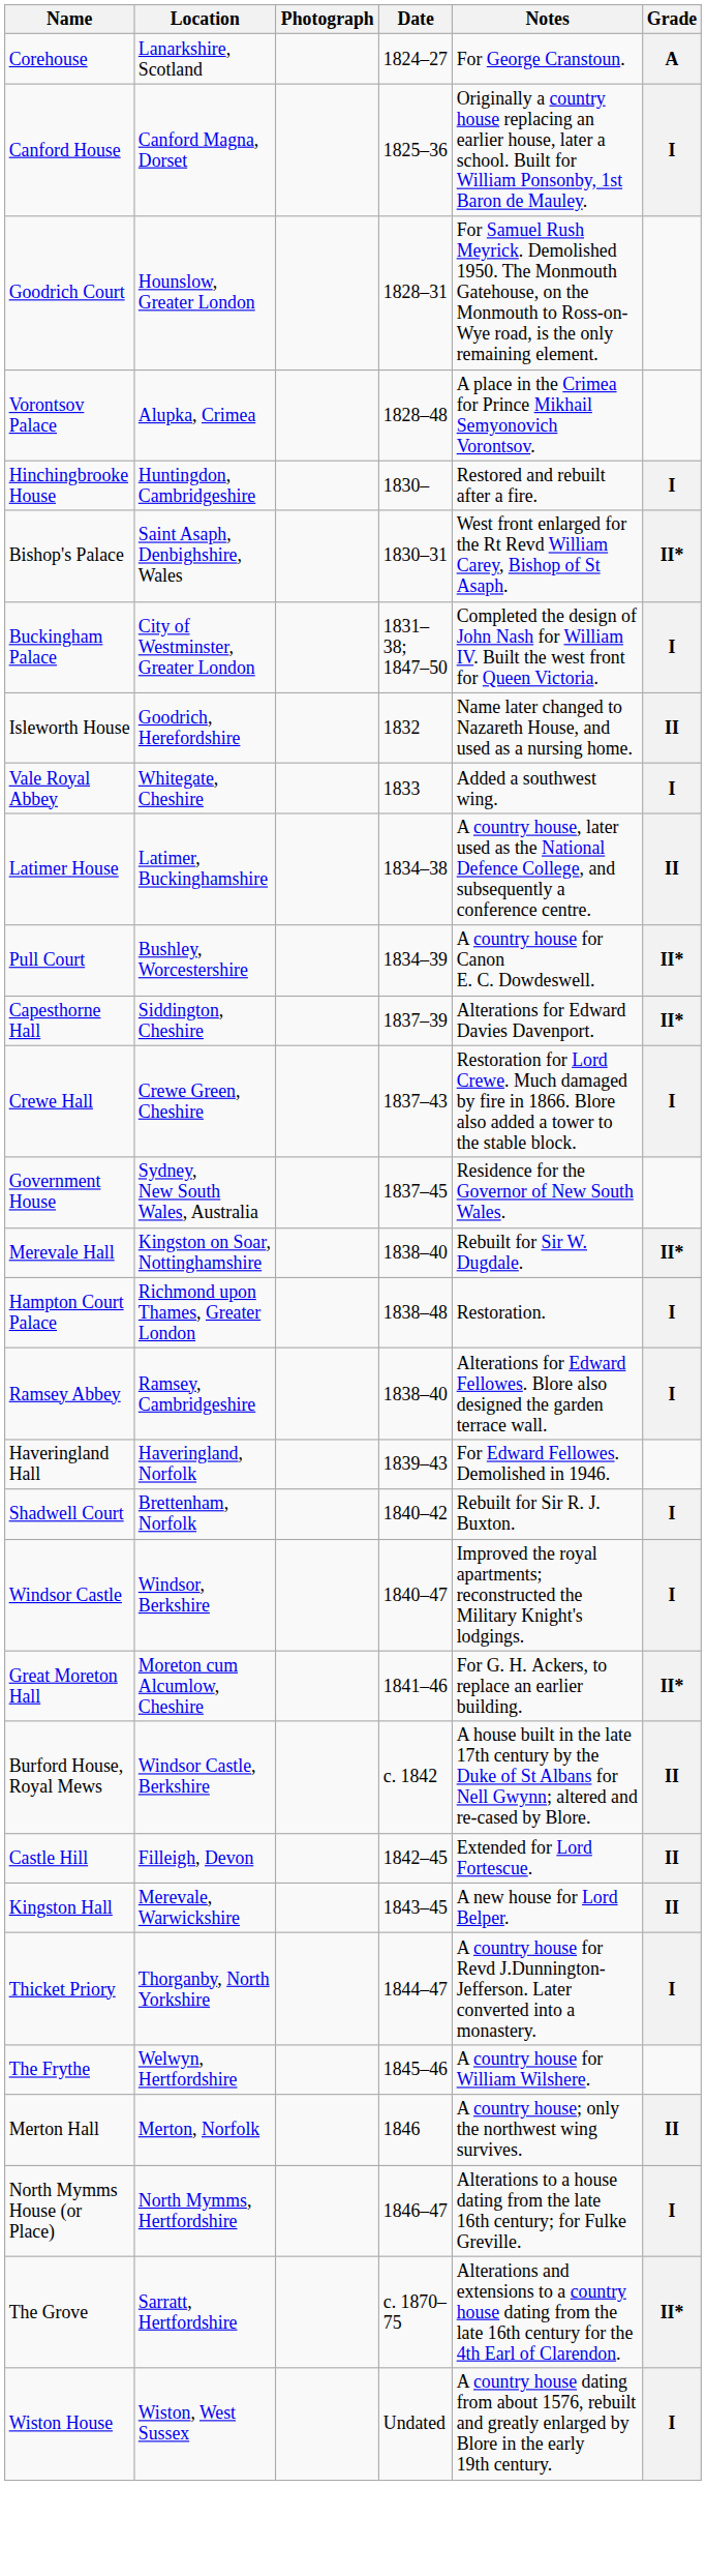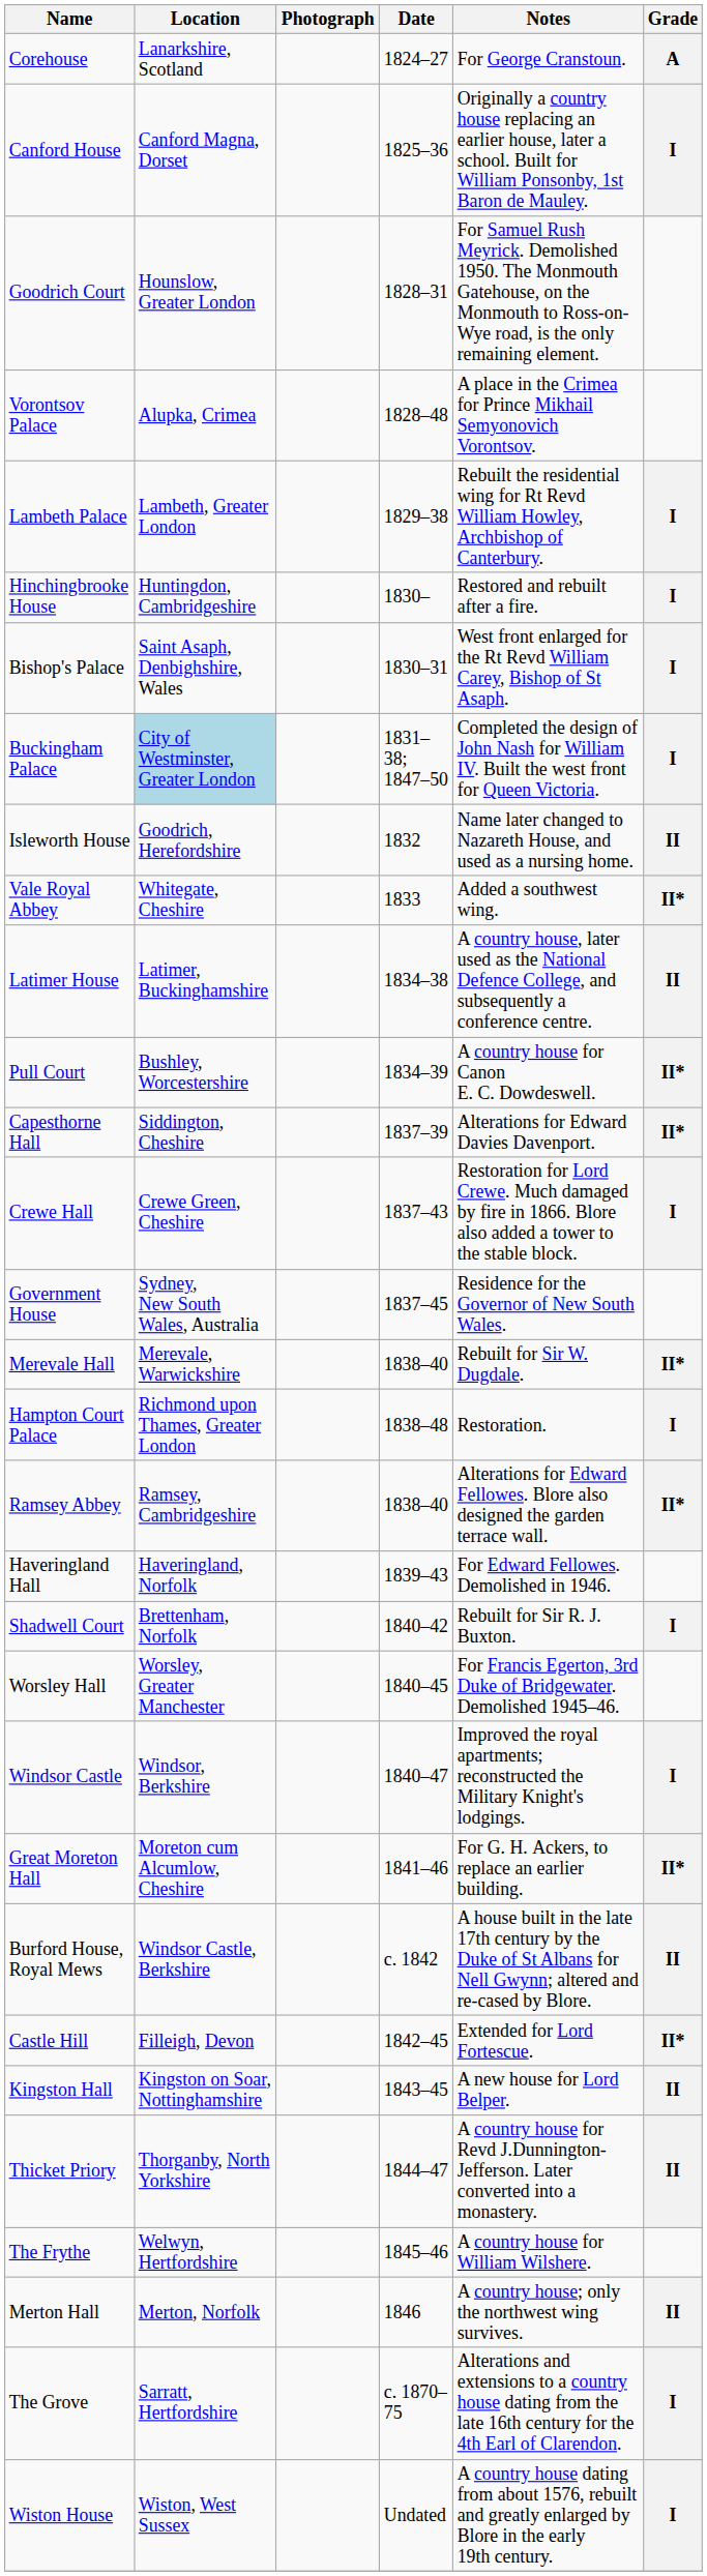 <table class="wikitable sortable">
 <tr>
 <th style="width:120px">Name</th>
 <th style="width:150px">Location</th>
 <th style="width:100px" class="unsortable">Photograph</th>
 <th style="width:80px">Date</th>
 <th style="width:550px" class="unsortable">Notes</th>
 <th style="width:24px">Grade</th>
 </tr>
 <tr>
 <td><a href='#'>Corehouse</a></td>
 <td><a href='#'>Lanarkshire</a>, Scotland<br><small></small></td>
 <td></td>
 <td>1824–27</td>
 <td>For <a href='#'>George Cranstoun</a>.</td>
 <th>A</th>
 </tr>
 <tr>
 <td><a href='#'>Canford House</a></td>
 <td><a href='#'>Canford Magna</a>, <a href='#'>Dorset</a><br><small></small></td>
 <td></td>
 <td>1825–36</td>
 <td>Originally a <a href='#'>country house</a> replacing an earlier house, later a school. Built for <a href='#'>William Ponsonby, 1st Baron de Mauley</a>.</td>
 <th>I</th>
 </tr>
 <tr>
 <td><a href='#'>Goodrich Court</a></td>
 <td><a href='#'>Hounslow</a>, <a href='#'>Greater London</a><br><small></small></td>
 <td></td>
 <td>1828–31</td>
 <td>For <a href='#'>Samuel Rush Meyrick</a>.  Demolished 1950. The Monmouth Gatehouse, on the Monmouth to Ross-on-Wye road, is the only remaining element.</td>
 <td></td>
 </tr>
 <tr>
 <td><a href='#'>Vorontsov Palace</a></td>
 <td><a href='#'>Alupka</a>, <a href='#'>Crimea</a></td>
 <td></td>
 <td>1828–48</td>
 <td>A place in the <a href='#'>Crimea</a> for Prince <a href='#'>Mikhail Semyonovich Vorontsov</a>.</td>
 <td></td>
 </tr>
 <tr>
+<td><a href='#'>Lambeth Palace</a></td>
+<td><a href='#'>Lambeth</a>, <a href='#'>Greater London</a><br><small></small></td>
+<td></td>
+<td>1829–38</td>
+<td>Rebuilt the residential wing for Rt Revd <a href='#'>William Howley</a>, <a href='#'>Archbishop of Canterbury</a>.</td>
+<th>I</th>
+</tr>
+<tr>
 <td><a href='#'>Hinchingbrooke House</a></td>
 <td><a href='#'>Huntingdon</a>, <a href='#'>Cambridgeshire</a><br><small></small></td>
 <td></td>
 <td>1830–</td>
 <td>Restored and rebuilt after a fire.</td>
 <th>I</th>
 </tr>
 <tr>
 <td>Bishop's Palace</td>
 <td><a href='#'>Saint Asaph</a>, <a href='#'>Denbighshire</a>, Wales<br><small></small></td>
 <td></td>
 <td>1830–31</td>
 <td>West front enlarged for the Rt Revd <a href='#'>William Carey</a>, <a href='#'>Bishop of St Asaph</a>.</td>
-<th>II*</th>
+<th>I</th>
 </tr>
 <tr>
 <td><a href='#'>Buckingham Palace</a></td>
-<td><a href='#'>City of Westminster</a>, <a href='#'>Greater London</a><br><small></small></td>
+<td style="background: lightblue;"><a href='#'>City of Westminster</a>, <a href='#'>Greater London</a><br><small></small></td>
 <td></td>
 <td>1831–38;<br>1847–50</td>
 <td>Completed the design of <a href='#'>John Nash</a> for <a href='#'>William IV</a>. Built the west front for <a href='#'>Queen Victoria</a>.</td>
 <th>I</th>
 </tr>
 <tr>
 <td>Isleworth House</td>
 <td><a href='#'>Goodrich</a>, <a href='#'>Herefordshire</a></td>
 <td></td>
 <td>1832</td>
 <td>Name later changed to Nazareth House, and used as a nursing home.</td>
 <th>II</th>
 </tr>
 <tr>
 <td><a href='#'>Vale Royal Abbey</a></td>
 <td><a href='#'>Whitegate</a>, <a href='#'>Cheshire</a><br><small></small></td>
 <td></td>
 <td>1833</td>
 <td>Added a southwest wing.</td>
-<th>I</th>
+<th>II*</th>
 </tr>
 <tr>
 <td><a href='#'>Latimer House</a></td>
 <td><a href='#'>Latimer</a>, <a href='#'>Buckinghamshire</a><br><small></small></td>
 <td></td>
 <td>1834–38</td>
 <td>A <a href='#'>country house</a>, later used as the <a href='#'>National Defence College</a>, and subsequently a conference centre.</td>
 <th>II</th>
 </tr>
 <tr>
 <td><a href='#'>Pull Court</a></td>
 <td><a href='#'>Bushley</a>, <a href='#'>Worcestershire</a><br><small></small></td>
 <td></td>
 <td>1834–39</td>
 <td>A <a href='#'>country house</a> for Canon E. C. Dowdeswell.</td>
 <th>II*</th>
 </tr>
 <tr>
 <td><a href='#'>Capesthorne Hall</a></td>
 <td><a href='#'>Siddington</a>, <a href='#'>Cheshire</a><br><small></small></td>
 <td></td>
 <td>1837–39</td>
 <td>Alterations for Edward Davies Davenport.</td>
 <th>II*</th>
 </tr>
 <tr>
 <td><a href='#'>Crewe Hall</a></td>
 <td><a href='#'>Crewe Green</a>, <a href='#'>Cheshire</a><br><small></small></td>
 <td></td>
 <td>1837–43</td>
 <td>Restoration for <a href='#'>Lord Crewe</a>.  Much damaged by fire in 1866.  Blore also added a tower to the stable block.</td>
 <th>I</th>
 </tr>
 <tr>
 <td><a href='#'>Government House</a></td>
 <td><a href='#'>Sydney</a>,<br><a href='#'>New South Wales</a>, Australia</td>
 <td></td>
 <td>1837–45</td>
 <td>Residence for the <a href='#'>Governor of New South Wales</a>.</td>
 <td></td>
 </tr>
 <tr>
 <td><a href='#'>Merevale Hall</a></td>
-<td><a href='#'>Kingston on Soar</a>, <a href='#'>Nottinghamshire</a><br><small></small></td>
+<td><a href='#'>Merevale</a>, <a href='#'>Warwickshire</a><br><small></small></td>
 <td></td>
 <td>1838–40</td>
 <td>Rebuilt for <a href='#'>Sir W. Dugdale</a>.</td>
 <th>II*</th>
 </tr>
 <tr>
 <td><a href='#'>Hampton Court Palace</a></td>
 <td><a href='#'>Richmond upon Thames</a>, <a href='#'>Greater London</a><br><small></small></td>
 <td></td>
 <td>1838–48</td>
 <td>Restoration.</td>
 <th>I</th>
 </tr>
 <tr>
 <td><a href='#'>Ramsey Abbey</a></td>
 <td><a href='#'>Ramsey</a>, <a href='#'>Cambridgeshire</a><br><small></small></td>
 <td></td>
 <td>1838–40</td>
 <td>Alterations for <a href='#'>Edward Fellowes</a>.  Blore also designed the garden terrace wall.</td>
-<th>I</th>
+<th>II*</th>
 </tr>
 <tr>
 <td>Haveringland Hall</td>
 <td><a href='#'>Haveringland</a>, <a href='#'>Norfolk</a><br><small></small></td>
 <td></td>
 <td>1839–43</td>
 <td>For <a href='#'>Edward Fellowes</a>.  Demolished in 1946.</td>
 <td></td>
 </tr>
 <tr>
 <td><a href='#'>Shadwell Court</a></td>
 <td><a href='#'>Brettenham</a>, <a href='#'>Norfolk</a><br><small></small></td>
 <td></td>
 <td>1840–42</td>
 <td>Rebuilt for Sir R. J. Buxton.</td>
 <th>I</th>
+</tr>
+<tr>
+<td>Worsley Hall</td>
+<td><a href='#'>Worsley</a>,<br><a href='#'>Greater Manchester</a></td>
+<td></td>
+<td>1840–45</td>
+<td>For <a href='#'>Francis Egerton, 3rd Duke of Bridgewater</a>.  Demolished 1945–46.</td>
+<td></td>
 </tr>
 <tr>
 <td><a href='#'>Windsor Castle</a></td>
 <td><a href='#'>Windsor</a>, <a href='#'>Berkshire</a><br><small></small></td>
 <td></td>
 <td>1840–47</td>
 <td>Improved the royal apartments; reconstructed the Military Knight's lodgings.</td>
 <th>I</th>
 </tr>
 <tr>
 <td><a href='#'>Great Moreton Hall</a></td>
 <td><a href='#'>Moreton cum Alcumlow</a>, <a href='#'>Cheshire</a><br><small></small></td>
 <td></td>
 <td>1841–46</td>
 <td>For G. H. Ackers, to replace an earlier building.</td>
 <th>II*</th>
 </tr>
 <tr>
 <td>Burford House,<br>Royal Mews</td>
 <td><a href='#'>Windsor Castle</a>, <a href='#'>Berkshire</a><br><small></small></td>
 <td></td>
 <td>c. 1842</td>
 <td>A house built in the late 17th century by the <a href='#'>Duke of St Albans</a> for <a href='#'>Nell Gwynn</a>; altered and re-cased by Blore.</td>
 <th>II</th>
 </tr>
 <tr>
 <td><a href='#'>Castle Hill</a></td>
 <td><a href='#'>Filleigh</a>, <a href='#'>Devon</a><br><small></small></td>
 <td></td>
 <td>1842–45</td>
 <td>Extended for <a href='#'>Lord Fortescue</a>.</td>
-<th>II</th>
+<th>II*</th>
 </tr>
 <tr>
 <td><a href='#'>Kingston Hall</a></td>
-<td><a href='#'>Merevale</a>, <a href='#'>Warwickshire</a><br><small></small></td>
+<td><a href='#'>Kingston on Soar</a>, <a href='#'>Nottinghamshire</a><br><small></small></td>
 <td></td>
 <td>1843–45</td>
 <td>A new house for <a href='#'>Lord Belper</a>.</td>
 <th>II</th>
 </tr>
 <tr>
 <td><a href='#'>Thicket Priory</a></td>
 <td><a href='#'>Thorganby</a>, <a href='#'>North Yorkshire</a><br><small></small></td>
 <td></td>
 <td>1844–47</td>
 <td>A <a href='#'>country house</a> for Revd J.Dunnington-Jefferson.  Later converted into a monastery.</td>
-<th>I</th>
+<th>II</th>
 </tr>
 <tr>
 <td><a href='#'>The Frythe</a></td>
 <td><a href='#'>Welwyn</a>, <a href='#'>Hertfordshire</a><br><small></small></td>
 <td></td>
 <td>1845–46</td>
 <td>A <a href='#'>country house</a> for <a href='#'>William Wilshere</a>.</td>
 <td></td>
 </tr>
 <tr>
 <td>Merton Hall</td>
 <td><a href='#'>Merton</a>, <a href='#'>Norfolk</a><br><small></small></td>
 <td></td>
 <td>1846</td>
 <td>A <a href='#'>country house</a>; only the northwest wing survives.</td>
 <th>II</th>
 </tr>
 <tr>
-<td>North Mymms House (or Place)</td>
-<td><a href='#'>North Mymms</a>, <a href='#'>Hertfordshire</a><br><small></small></td>
-<td></td>
-<td>1846–47</td>
-<td>Alterations to a house dating from the late 16th century; for Fulke Greville.</td>
-<th>I</th>
-</tr>
-<tr>
 <td>The Grove</td>
 <td><a href='#'>Sarratt</a>, <a href='#'>Hertfordshire</a><br><small></small></td>
 <td></td>
 <td>c. 1870–75</td>
 <td>Alterations and extensions to a <a href='#'>country house</a> dating from the late 16th century for the <a href='#'>4th Earl of Clarendon</a>.</td>
-<th>II*</th>
+<th>I</th>
 </tr>
 <tr>
 <td><a href='#'>Wiston House</a></td>
 <td><a href='#'>Wiston</a>, <a href='#'>West Sussex</a><br><small></small></td>
 <td></td>
 <td>Undated</td>
 <td>A <a href='#'>country house</a> dating from about 1576, rebuilt and greatly enlarged by Blore in the early 19th century.</td>
 <th>I</th>
 </tr>
 <tr>
 </tr>
 </table>
